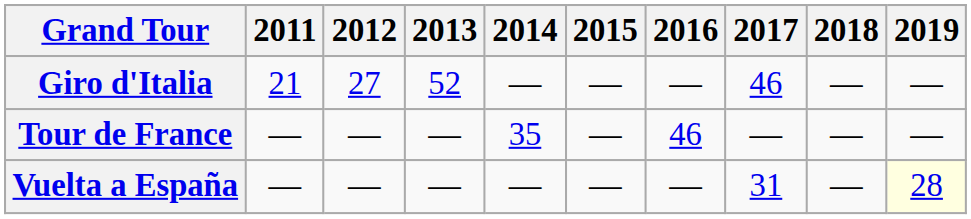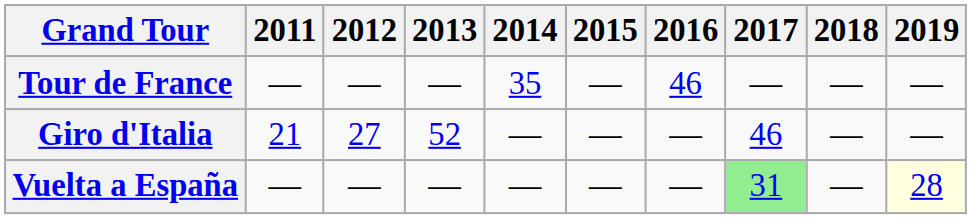 <table class="wikitable plainrowheaders">
 <tr>
 <th scope="col"><a href='#'>Grand Tour</a></th>
 <th scope="col">2011</th>
 <th scope="col">2012</th>
 <th scope="col">2013</th>
 <th scope="col">2014</th>
 <th scope="col">2015</th>
 <th scope="col">2016</th>
 <th scope="col">2017</th>
 <th scope="col">2018</th>
 <th scope="col">2019</th>
 </tr>
 <tr style="text-align:center;">
+<th scope="row"> <a href='#'>Tour de France</a></th>
+<td>—</td>
+<td>—</td>
+<td>—</td>
+<td><a href='#'>35</a></td>
+<td>—</td>
+<td><a href='#'>46</a></td>
+<td>—</td>
+<td>—</td>
+<td>—</td>
+</tr>
+<tr style="text-align:center;">
 <th scope="row"> <a href='#'>Giro d'Italia</a></th>
 <td><a href='#'>21</a></td>
 <td><a href='#'>27</a></td>
 <td><a href='#'>52</a></td>
 <td>—</td>
 <td>—</td>
 <td>—</td>
 <td><a href='#'>46</a></td>
 <td>—</td>
 <td>—</td>
 </tr>
 <tr style="text-align:center;">
-<th scope="row"> <a href='#'>Tour de France</a></th>
-<td>—</td>
-<td>—</td>
-<td>—</td>
-<td><a href='#'>35</a></td>
-<td>—</td>
-<td><a href='#'>46</a></td>
-<td>—</td>
-<td>—</td>
-<td>—</td>
-</tr>
-<tr style="text-align:center;">
 <th scope="row"> <a href='#'>Vuelta a España</a></th>
 <td>—</td>
 <td>—</td>
 <td>—</td>
 <td>—</td>
 <td>—</td>
 <td>—</td>
-<td><a href='#'>31</a></td>
+<td style="background: lightgreen;"><a href='#'>31</a></td>
 <td>—</td>
 <td style="background: lightyellow;"><a href='#'>28</a></td>
 </tr>
 </table>
